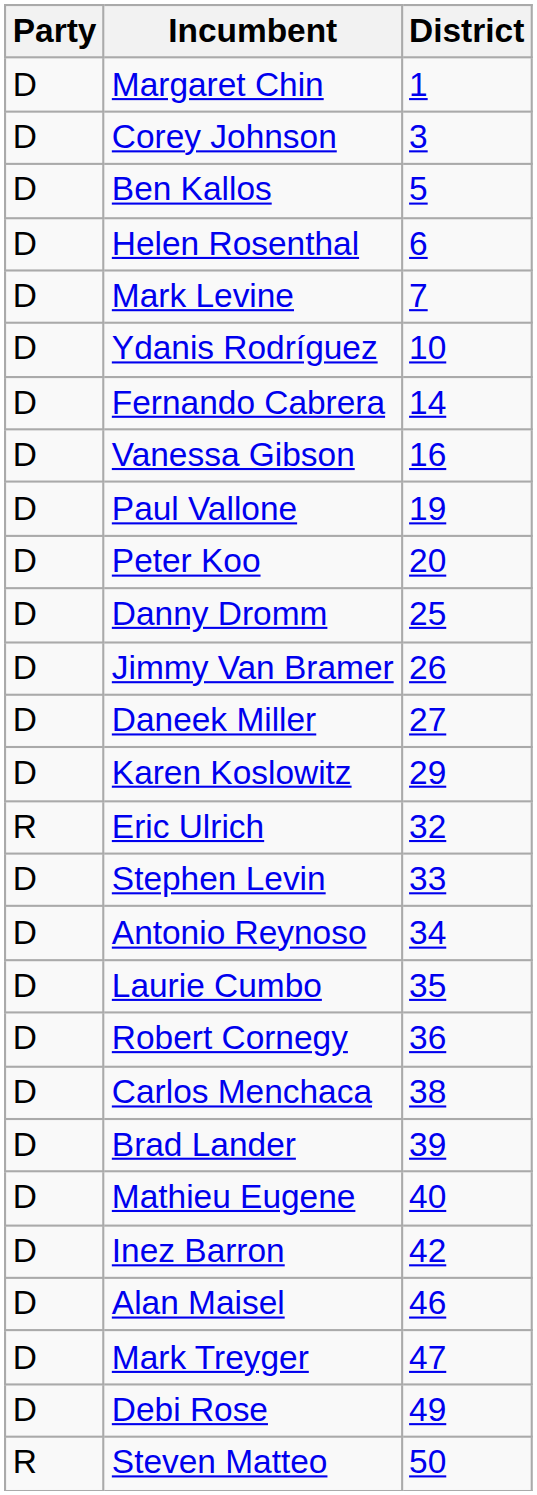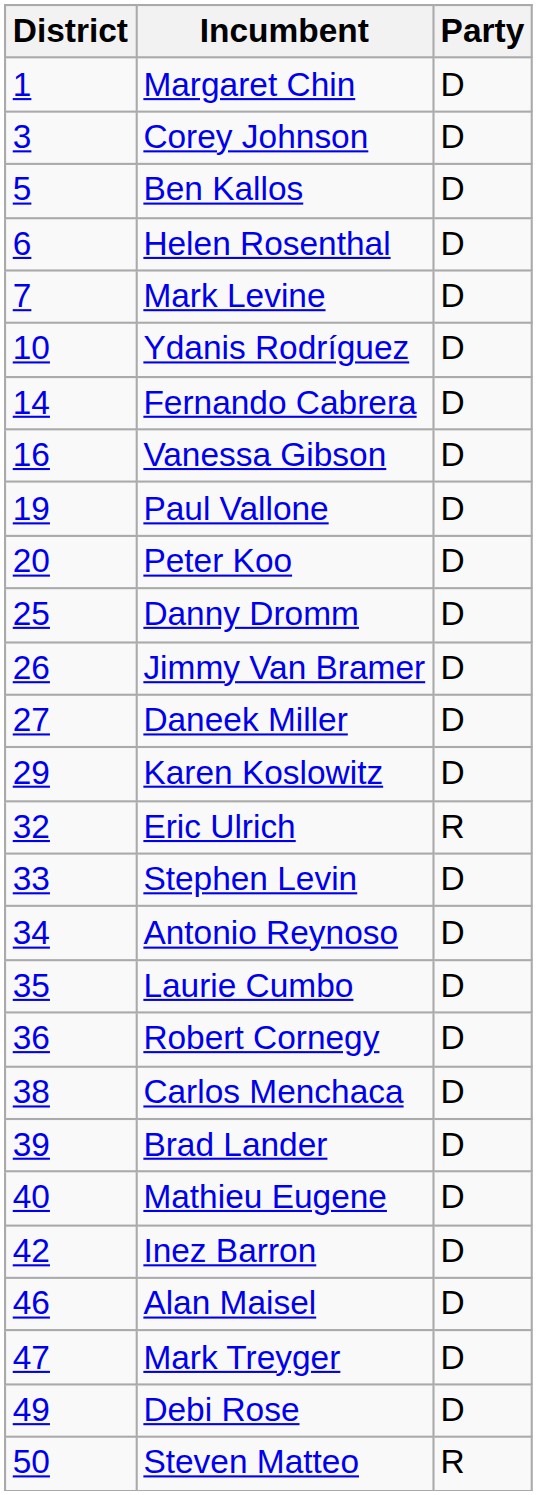 <table class="wikitable">
 <tr>
+<th>District</th>
+<th>Incumbent</th>
 <th>Party</th>
-<th>Incumbent</th>
-<th>District</th>
 </tr>
 <tr>
+<td><a href='#'>1</a></td>
+<td><a href='#'>Margaret Chin</a></td>
 <td>D</td>
-<td><a href='#'>Margaret Chin</a></td>
-<td><a href='#'>1</a></td>
 </tr>
 <tr>
+<td><a href='#'>3</a></td>
+<td><a href='#'>Corey Johnson</a></td>
 <td>D</td>
-<td><a href='#'>Corey Johnson</a></td>
-<td><a href='#'>3</a></td>
 </tr>
 <tr>
+<td><a href='#'>5</a></td>
+<td><a href='#'>Ben Kallos</a></td>
 <td>D</td>
-<td><a href='#'>Ben Kallos</a></td>
-<td><a href='#'>5</a></td>
 </tr>
 <tr>
+<td><a href='#'>6</a></td>
+<td><a href='#'>Helen Rosenthal</a></td>
 <td>D</td>
-<td><a href='#'>Helen Rosenthal</a></td>
-<td><a href='#'>6</a></td>
 </tr>
 <tr>
+<td><a href='#'>7</a></td>
+<td><a href='#'>Mark Levine</a></td>
 <td>D</td>
-<td><a href='#'>Mark Levine</a></td>
-<td><a href='#'>7</a></td>
 </tr>
 <tr>
+<td><a href='#'>10</a></td>
+<td><a href='#'>Ydanis Rodríguez</a></td>
 <td>D</td>
-<td><a href='#'>Ydanis Rodríguez</a></td>
-<td><a href='#'>10</a></td>
 </tr>
 <tr>
+<td><a href='#'>14</a></td>
+<td><a href='#'>Fernando Cabrera</a></td>
 <td>D</td>
-<td><a href='#'>Fernando Cabrera</a></td>
-<td><a href='#'>14</a></td>
 </tr>
 <tr>
+<td><a href='#'>16</a></td>
+<td><a href='#'>Vanessa Gibson</a></td>
 <td>D</td>
-<td><a href='#'>Vanessa Gibson</a></td>
-<td><a href='#'>16</a></td>
 </tr>
 <tr>
+<td><a href='#'>19</a></td>
+<td><a href='#'>Paul Vallone</a></td>
 <td>D</td>
-<td><a href='#'>Paul Vallone</a></td>
-<td><a href='#'>19</a></td>
 </tr>
 <tr>
+<td><a href='#'>20</a></td>
+<td><a href='#'>Peter Koo</a></td>
 <td>D</td>
-<td><a href='#'>Peter Koo</a></td>
-<td><a href='#'>20</a></td>
 </tr>
 <tr>
+<td><a href='#'>25</a></td>
+<td><a href='#'>Danny Dromm</a></td>
 <td>D</td>
-<td><a href='#'>Danny Dromm</a></td>
-<td><a href='#'>25</a></td>
 </tr>
 <tr>
+<td><a href='#'>26</a></td>
+<td><a href='#'>Jimmy Van Bramer</a></td>
 <td>D</td>
-<td><a href='#'>Jimmy Van Bramer</a></td>
-<td><a href='#'>26</a></td>
 </tr>
 <tr>
+<td><a href='#'>27</a></td>
+<td><a href='#'>Daneek Miller</a></td>
 <td>D</td>
-<td><a href='#'>Daneek Miller</a></td>
-<td><a href='#'>27</a></td>
 </tr>
 <tr>
+<td><a href='#'>29</a></td>
+<td><a href='#'>Karen Koslowitz</a></td>
 <td>D</td>
-<td><a href='#'>Karen Koslowitz</a></td>
-<td><a href='#'>29</a></td>
 </tr>
 <tr>
+<td><a href='#'>32</a></td>
+<td><a href='#'>Eric Ulrich</a></td>
 <td>R</td>
-<td><a href='#'>Eric Ulrich</a></td>
-<td><a href='#'>32</a></td>
 </tr>
 <tr>
+<td><a href='#'>33</a></td>
+<td><a href='#'>Stephen Levin</a></td>
 <td>D</td>
-<td><a href='#'>Stephen Levin</a></td>
-<td><a href='#'>33</a></td>
 </tr>
 <tr>
+<td><a href='#'>34</a></td>
+<td><a href='#'>Antonio Reynoso</a></td>
 <td>D</td>
-<td><a href='#'>Antonio Reynoso</a></td>
-<td><a href='#'>34</a></td>
 </tr>
 <tr>
+<td><a href='#'>35</a></td>
+<td><a href='#'>Laurie Cumbo</a></td>
 <td>D</td>
-<td><a href='#'>Laurie Cumbo</a></td>
-<td><a href='#'>35</a></td>
 </tr>
 <tr>
+<td><a href='#'>36</a></td>
+<td><a href='#'>Robert Cornegy</a></td>
 <td>D</td>
-<td><a href='#'>Robert Cornegy</a></td>
-<td><a href='#'>36</a></td>
 </tr>
 <tr>
+<td><a href='#'>38</a></td>
+<td><a href='#'>Carlos Menchaca</a></td>
 <td>D</td>
-<td><a href='#'>Carlos Menchaca</a></td>
-<td><a href='#'>38</a></td>
 </tr>
 <tr>
+<td><a href='#'>39</a></td>
+<td><a href='#'>Brad Lander</a></td>
 <td>D</td>
-<td><a href='#'>Brad Lander</a></td>
-<td><a href='#'>39</a></td>
 </tr>
 <tr>
+<td><a href='#'>40</a></td>
+<td><a href='#'>Mathieu Eugene</a></td>
 <td>D</td>
-<td><a href='#'>Mathieu Eugene</a></td>
-<td><a href='#'>40</a></td>
 </tr>
 <tr>
+<td><a href='#'>42</a></td>
+<td><a href='#'>Inez Barron</a></td>
 <td>D</td>
-<td><a href='#'>Inez Barron</a></td>
-<td><a href='#'>42</a></td>
 </tr>
 <tr>
+<td><a href='#'>46</a></td>
+<td><a href='#'>Alan Maisel</a></td>
 <td>D</td>
-<td><a href='#'>Alan Maisel</a></td>
-<td><a href='#'>46</a></td>
 </tr>
 <tr>
+<td><a href='#'>47</a></td>
+<td><a href='#'>Mark Treyger</a></td>
 <td>D</td>
-<td><a href='#'>Mark Treyger</a></td>
-<td><a href='#'>47</a></td>
 </tr>
 <tr>
+<td><a href='#'>49</a></td>
+<td><a href='#'>Debi Rose</a></td>
 <td>D</td>
-<td><a href='#'>Debi Rose</a></td>
-<td><a href='#'>49</a></td>
 </tr>
 <tr>
+<td><a href='#'>50</a></td>
+<td><a href='#'>Steven Matteo</a></td>
 <td>R</td>
-<td><a href='#'>Steven Matteo</a></td>
-<td><a href='#'>50</a></td>
 </tr>
 </table>
